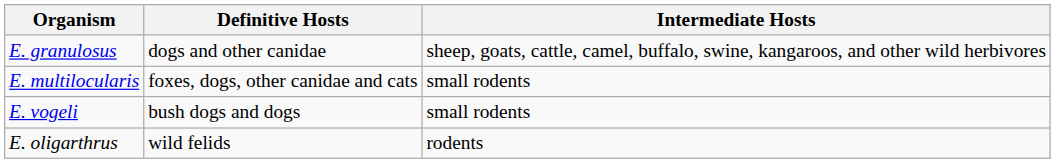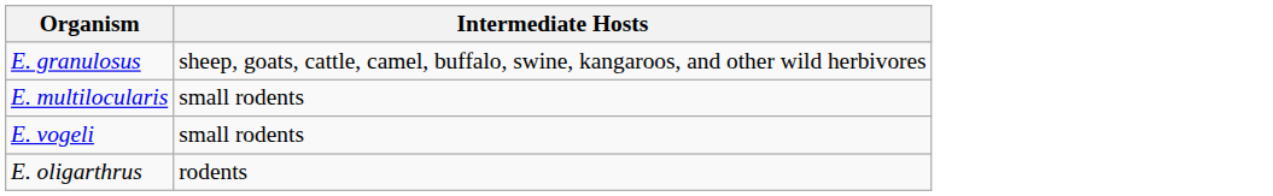 <table class="wikitable">
 <tr>
 <th>Organism</th>
-<th>Definitive Hosts</th>
 <th>Intermediate Hosts</th>
 </tr>
 <tr>
 <td><em><a href='#'>E. granulosus</a></em></td>
-<td>dogs and other canidae</td>
 <td>sheep, goats, cattle, camel, buffalo, swine, kangaroos, and other wild herbivores</td>
 </tr>
 <tr>
 <td><em><a href='#'>E. multilocularis</a></em></td>
-<td>foxes, dogs, other canidae and cats</td>
 <td>small rodents</td>
 </tr>
 <tr>
 <td><em><a href='#'>E. vogeli</a></em></td>
-<td>bush dogs and dogs</td>
 <td>small rodents</td>
 </tr>
 <tr>
 <td><em>E. oligarthrus</em></td>
-<td>wild felids</td>
 <td>rodents</td>
 </tr>
 </table>
